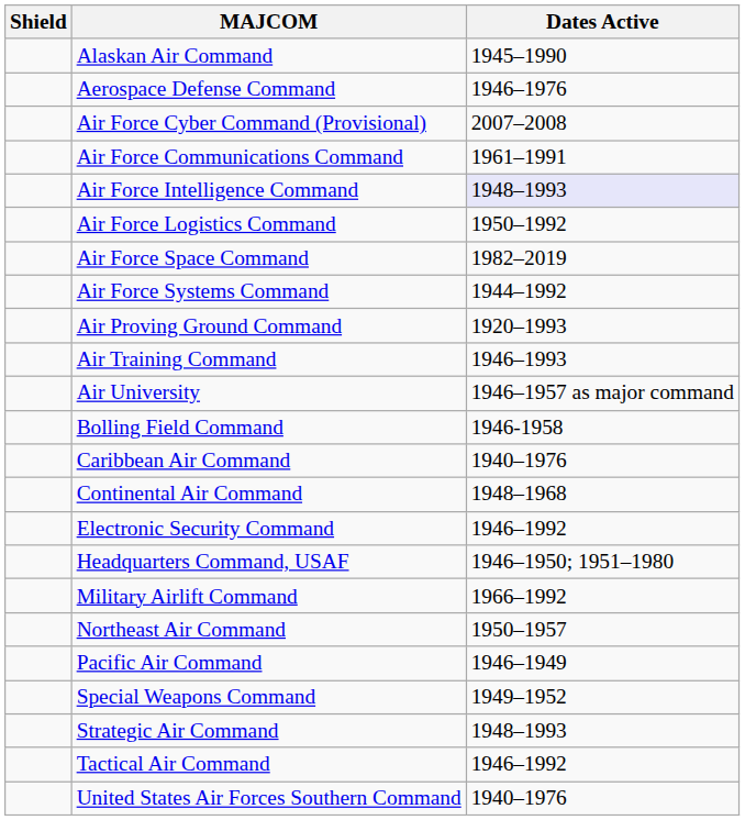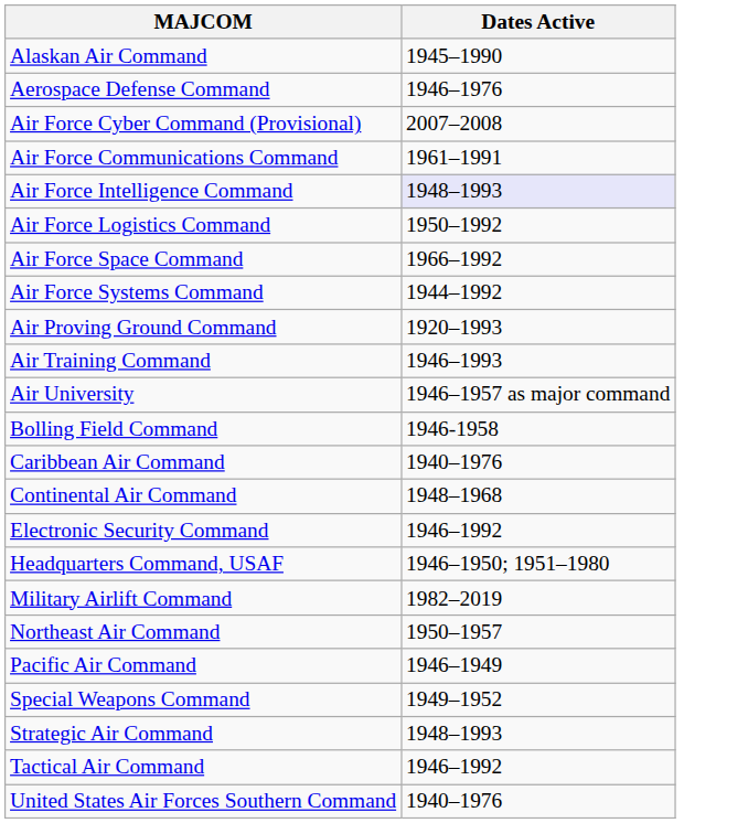 <table class="wikitable">
 <tr>
-<th>Shield</th>
 <th>MAJCOM</th>
 <th>Dates Active</th>
 </tr>
 <tr>
-<td></td>
 <td><a href='#'>Alaskan Air Command</a></td>
 <td>1945–1990</td>
 </tr>
 <tr>
-<td></td>
 <td><a href='#'>Aerospace Defense Command</a></td>
 <td>1946–1976</td>
 </tr>
 <tr>
-<td></td>
 <td><a href='#'>Air Force Cyber Command (Provisional)</a></td>
 <td>2007–2008</td>
 </tr>
 <tr>
-<td></td>
 <td><a href='#'>Air Force Communications Command</a></td>
 <td>1961–1991</td>
 </tr>
 <tr>
-<td></td>
 <td><a href='#'>Air Force Intelligence Command</a></td>
 <td style="background: lavender;">1948–1993</td>
 </tr>
 <tr>
-<td></td>
 <td><a href='#'>Air Force Logistics Command</a></td>
 <td>1950–1992</td>
 </tr>
 <tr>
-<td></td>
 <td><a href='#'>Air Force Space Command</a></td>
-<td>1982–2019</td>
+<td>1966–1992</td>
 </tr>
 <tr>
-<td></td>
 <td><a href='#'>Air Force Systems Command</a></td>
 <td>1944–1992</td>
 </tr>
 <tr>
-<td></td>
 <td><a href='#'>Air Proving Ground Command</a></td>
 <td>1920–1993</td>
 </tr>
 <tr>
-<td></td>
 <td><a href='#'>Air Training Command</a></td>
 <td>1946–1993</td>
 </tr>
 <tr>
-<td></td>
 <td><a href='#'>Air University</a></td>
 <td>1946–1957 as major command</td>
 </tr>
 <tr>
-<td></td>
 <td><a href='#'>Bolling Field Command</a></td>
 <td>1946-1958</td>
 </tr>
 <tr>
-<td></td>
 <td><a href='#'>Caribbean Air Command</a></td>
 <td>1940–1976</td>
 </tr>
 <tr>
-<td></td>
 <td><a href='#'>Continental Air Command</a></td>
 <td>1948–1968</td>
 </tr>
 <tr>
-<td></td>
 <td><a href='#'>Electronic Security Command</a></td>
 <td>1946–1992</td>
 </tr>
 <tr>
-<td></td>
 <td><a href='#'>Headquarters Command, USAF</a></td>
 <td>1946–1950; 1951–1980</td>
 </tr>
 <tr>
-<td></td>
 <td><a href='#'>Military Airlift Command</a></td>
-<td>1966–1992</td>
+<td>1982–2019</td>
 </tr>
 <tr>
-<td></td>
 <td><a href='#'>Northeast Air Command</a></td>
 <td>1950–1957</td>
 </tr>
 <tr>
-<td></td>
 <td><a href='#'>Pacific Air Command</a></td>
 <td>1946–1949</td>
 </tr>
 <tr>
-<td></td>
 <td><a href='#'>Special Weapons Command</a></td>
 <td>1949–1952</td>
 </tr>
 <tr>
-<td></td>
 <td><a href='#'>Strategic Air Command</a></td>
 <td>1948–1993</td>
 </tr>
 <tr>
-<td></td>
 <td><a href='#'>Tactical Air Command</a></td>
 <td>1946–1992</td>
 </tr>
 <tr>
-<td></td>
 <td><a href='#'>United States Air Forces Southern Command</a></td>
 <td>1940–1976</td>
 </tr>
 </table>
